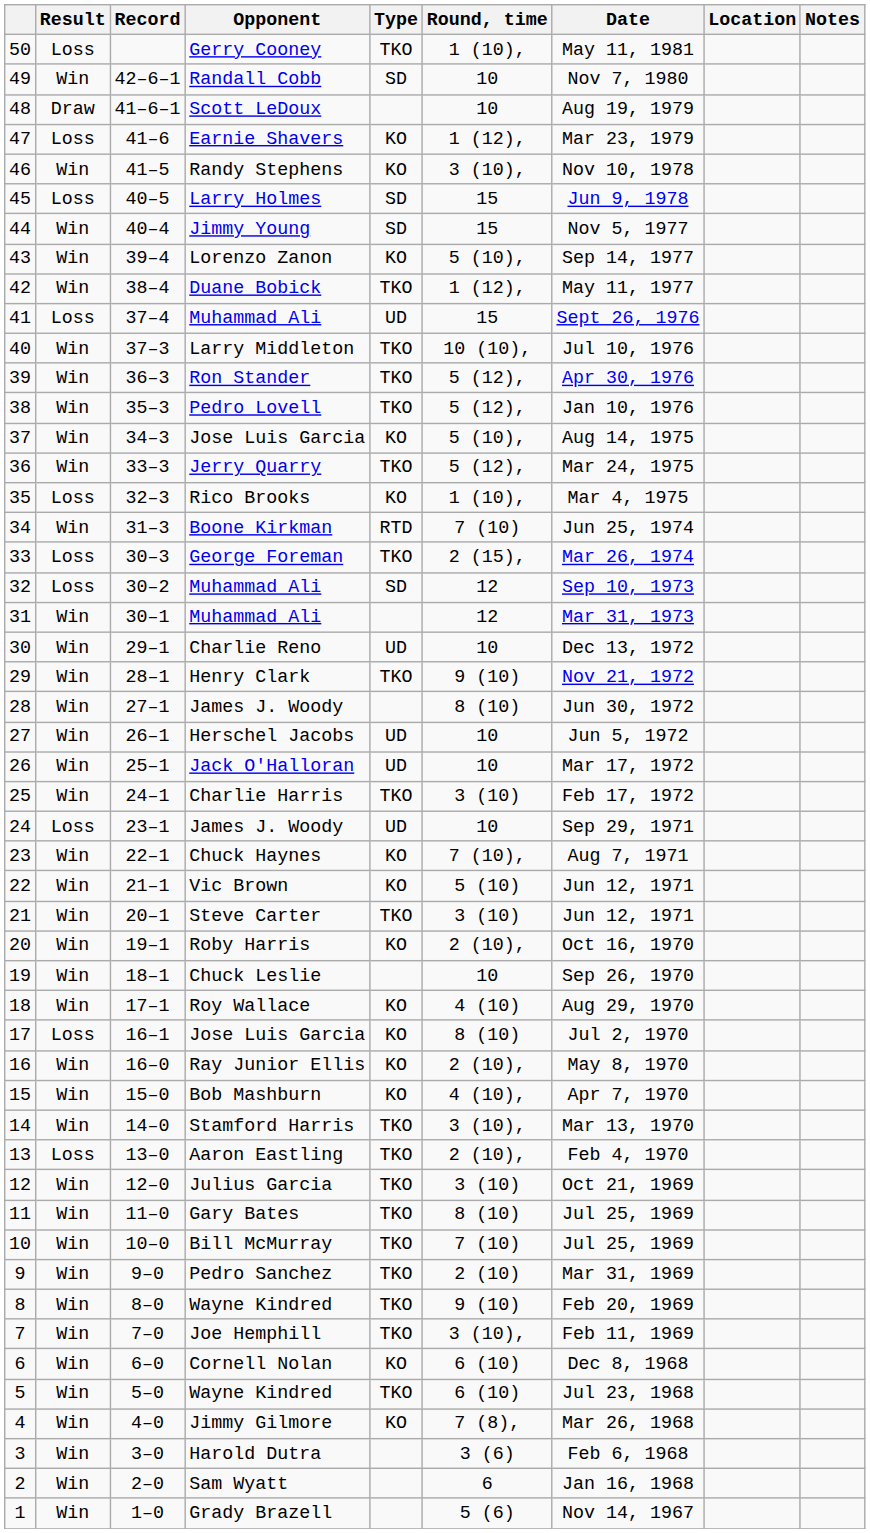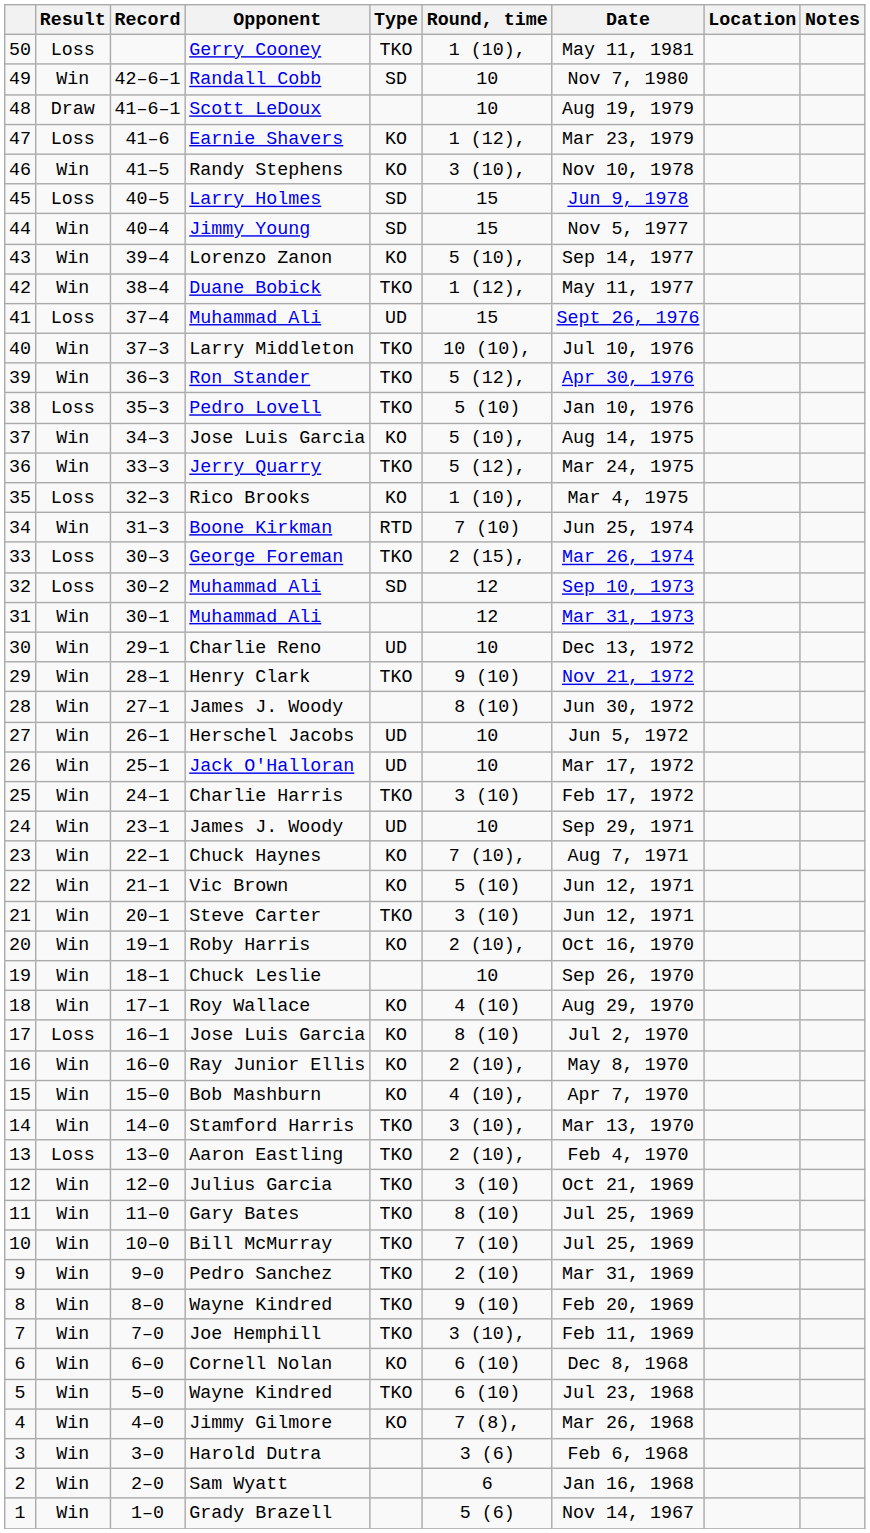 <table class="wikitable">
 <tr>
 <th></th>
 <th>Result</th>
 <th>Record</th>
 <th>Opponent</th>
 <th>Type</th>
 <th>Round, time</th>
 <th>Date</th>
 <th>Location</th>
 <th>Notes</th>
 </tr>
 <tr align=center>
 <td>50</td>
 <td>Loss</td>
 <td></td>
 <td style="text-align:left;"><a href='#'>Gerry Cooney</a></td>
 <td>TKO</td>
 <td>1 (10), </td>
 <td>May 11, 1981</td>
 <td style="text-align:left;"></td>
 <td></td>
 </tr>
 <tr align=center>
 <td>49</td>
 <td>Win</td>
 <td>42–6–1</td>
 <td style="text-align:left;"><a href='#'>Randall Cobb</a></td>
 <td>SD</td>
 <td>10</td>
 <td>Nov 7, 1980</td>
 <td style="text-align:left;"></td>
 <td></td>
 </tr>
 <tr align=center>
 <td>48</td>
 <td>Draw</td>
 <td>41–6–1</td>
 <td style="text-align:left;"><a href='#'>Scott LeDoux</a></td>
 <td></td>
 <td>10</td>
 <td>Aug 19, 1979</td>
 <td style="text-align:left;"></td>
 <td></td>
 </tr>
 <tr align=center>
 <td>47</td>
 <td>Loss</td>
 <td>41–6</td>
 <td style="text-align:left;"><a href='#'>Earnie Shavers</a></td>
 <td>KO</td>
 <td>1 (12), </td>
 <td>Mar 23, 1979</td>
 <td style="text-align:left;"></td>
 <td></td>
 </tr>
 <tr align=center>
 <td>46</td>
 <td>Win</td>
 <td>41–5</td>
 <td style="text-align:left;">Randy Stephens</td>
 <td>KO</td>
 <td>3 (10), </td>
 <td>Nov 10, 1978</td>
 <td style="text-align:left;"></td>
 <td></td>
 </tr>
 <tr align=center>
 <td>45</td>
 <td>Loss</td>
 <td>40–5</td>
 <td style="text-align:left;"><a href='#'>Larry Holmes</a></td>
 <td>SD</td>
 <td>15</td>
 <td><a href='#'>Jun 9, 1978</a></td>
 <td style="text-align:left;"></td>
 <td style="text-align:left;"></td>
 </tr>
 <tr align=center>
 <td>44</td>
 <td>Win</td>
 <td>40–4</td>
 <td style="text-align:left;"><a href='#'>Jimmy Young</a></td>
 <td>SD</td>
 <td>15</td>
 <td>Nov 5, 1977</td>
 <td style="text-align:left;"></td>
 <td style="text-align:left;"></td>
 </tr>
 <tr align=center>
 <td>43</td>
 <td>Win</td>
 <td>39–4</td>
 <td style="text-align:left;">Lorenzo Zanon</td>
 <td>KO</td>
 <td>5 (10), </td>
 <td>Sep 14, 1977</td>
 <td style="text-align:left;"></td>
 <td></td>
 </tr>
 <tr align=center>
 <td>42</td>
 <td>Win</td>
 <td>38–4</td>
 <td style="text-align:left;"><a href='#'>Duane Bobick</a></td>
 <td>TKO</td>
 <td>1 (12), </td>
 <td>May 11, 1977</td>
 <td style="text-align:left;"></td>
 <td></td>
 </tr>
 <tr align=center>
 <td>41</td>
 <td>Loss</td>
 <td>37–4</td>
 <td style="text-align:left;"><a href='#'>Muhammad Ali</a></td>
 <td>UD</td>
 <td>15</td>
 <td><a href='#'>Sept 26, 1976</a></td>
 <td style="text-align:left;"></td>
 <td style="text-align:left;"></td>
 </tr>
 <tr align=center>
 <td>40</td>
 <td>Win</td>
 <td>37–3</td>
 <td style="text-align:left;">Larry Middleton</td>
 <td>TKO</td>
 <td>10 (10), </td>
 <td>Jul 10, 1976</td>
 <td style="text-align:left;"></td>
 <td></td>
 </tr>
 <tr align=center>
 <td>39</td>
 <td>Win</td>
 <td>36–3</td>
 <td style="text-align:left;"><a href='#'>Ron Stander</a></td>
 <td>TKO</td>
 <td>5 (12), </td>
 <td><a href='#'>Apr 30, 1976</a></td>
 <td style="text-align:left;"></td>
 <td></td>
 </tr>
 <tr align=center>
 <td>38</td>
-<td>Win</td>
+<td>Loss</td>
 <td>35–3</td>
 <td style="text-align:left;"><a href='#'>Pedro Lovell</a></td>
 <td>TKO</td>
-<td>5 (12), </td>
+<td>5 (10)</td>
 <td>Jan 10, 1976</td>
 <td style="text-align:left;"></td>
 <td></td>
 </tr>
 <tr align=center>
 <td>37</td>
 <td>Win</td>
 <td>34–3</td>
 <td style="text-align:left;">Jose Luis Garcia</td>
 <td>KO</td>
 <td>5 (10), </td>
 <td>Aug 14, 1975</td>
 <td style="text-align:left;"></td>
 <td></td>
 </tr>
 <tr align=center>
 <td>36</td>
 <td>Win</td>
 <td>33–3</td>
 <td style="text-align:left;"><a href='#'>Jerry Quarry</a></td>
 <td>TKO</td>
 <td>5 (12), </td>
 <td>Mar 24, 1975</td>
 <td style="text-align:left;"></td>
 <td style="text-align:left;"></td>
 </tr>
 <tr align=center>
 <td>35</td>
 <td>Loss</td>
 <td>32–3</td>
 <td style="text-align:left;">Rico Brooks</td>
 <td>KO</td>
 <td>1 (10), </td>
 <td>Mar 4, 1975</td>
 <td style="text-align:left;"></td>
 <td></td>
 </tr>
 <tr align=center>
 <td>34</td>
 <td>Win</td>
 <td>31–3</td>
 <td style="text-align:left;"><a href='#'>Boone Kirkman</a></td>
 <td>RTD</td>
 <td>7 (10)</td>
 <td>Jun 25, 1974</td>
 <td style="text-align:left;"></td>
 <td></td>
 </tr>
 <tr align=center>
 <td>33</td>
 <td>Loss</td>
 <td>30–3</td>
 <td style="text-align:left;"><a href='#'>George Foreman</a></td>
 <td>TKO</td>
 <td>2 (15), </td>
 <td><a href='#'>Mar 26, 1974</a></td>
 <td style="text-align:left;"></td>
 <td style="text-align:left;"></td>
 </tr>
 <tr align=center>
 <td>32</td>
 <td>Loss</td>
 <td>30–2</td>
 <td style="text-align:left;"><a href='#'>Muhammad Ali</a></td>
 <td>SD</td>
 <td>12</td>
 <td><a href='#'>Sep 10, 1973</a></td>
 <td style="text-align:left;"></td>
 <td style="text-align:left;"></td>
 </tr>
 <tr align=center>
 <td>31</td>
 <td>Win</td>
 <td>30–1</td>
 <td style="text-align:left;"><a href='#'>Muhammad Ali</a></td>
 <td></td>
 <td>12</td>
 <td><a href='#'>Mar 31, 1973</a></td>
 <td style="text-align:left;"></td>
 <td style="text-align:left;"></td>
 </tr>
 <tr align=center>
 <td>30</td>
 <td>Win</td>
 <td>29–1</td>
 <td style="text-align:left;">Charlie Reno</td>
 <td>UD</td>
 <td>10</td>
 <td>Dec 13, 1972</td>
 <td style="text-align:left;"></td>
 <td></td>
 </tr>
 <tr align=center>
 <td>29</td>
 <td>Win</td>
 <td>28–1</td>
 <td style="text-align:left;">Henry Clark</td>
 <td>TKO</td>
 <td>9 (10)</td>
 <td><a href='#'>Nov 21, 1972</a></td>
 <td style="text-align:left;"></td>
 <td></td>
 </tr>
 <tr align=center>
 <td>28</td>
 <td>Win</td>
 <td>27–1</td>
 <td style="text-align:left;">James J. Woody</td>
 <td></td>
 <td>8 (10)</td>
 <td>Jun 30, 1972</td>
 <td style="text-align:left;"></td>
 <td></td>
 </tr>
 <tr align=center>
 <td>27</td>
 <td>Win</td>
 <td>26–1</td>
 <td style="text-align:left;">Herschel Jacobs</td>
 <td>UD</td>
 <td>10</td>
 <td>Jun 5, 1972</td>
 <td style="text-align:left;"></td>
 <td></td>
 </tr>
 <tr align=center>
 <td>26</td>
 <td>Win</td>
 <td>25–1</td>
 <td style="text-align:left;"><a href='#'>Jack O'Halloran</a></td>
 <td>UD</td>
 <td>10</td>
 <td>Mar 17, 1972</td>
 <td style="text-align:left;"></td>
 <td></td>
 </tr>
 <tr align=center>
 <td>25</td>
 <td>Win</td>
 <td>24–1</td>
 <td style="text-align:left;">Charlie Harris</td>
 <td>TKO</td>
 <td>3 (10)</td>
 <td>Feb 17, 1972</td>
 <td style="text-align:left;"></td>
 <td></td>
 </tr>
 <tr align=center>
 <td>24</td>
-<td>Loss</td>
+<td>Win</td>
 <td>23–1</td>
 <td style="text-align:left;">James J. Woody</td>
 <td>UD</td>
 <td>10</td>
 <td>Sep 29, 1971</td>
 <td style="text-align:left;"></td>
 <td></td>
 </tr>
 <tr align=center>
 <td>23</td>
 <td>Win</td>
 <td>22–1</td>
 <td style="text-align:left;">Chuck Haynes</td>
 <td>KO</td>
 <td>7 (10), </td>
 <td>Aug 7, 1971</td>
 <td style="text-align:left;"></td>
 <td></td>
 </tr>
 <tr align=center>
 <td>22</td>
 <td>Win</td>
 <td>21–1</td>
 <td style="text-align:left;">Vic Brown</td>
 <td>KO</td>
 <td>5 (10)</td>
 <td>Jun 12, 1971</td>
 <td style="text-align:left;"></td>
 <td></td>
 </tr>
 <tr align=center>
 <td>21</td>
 <td>Win</td>
 <td>20–1</td>
 <td style="text-align:left;">Steve Carter</td>
 <td>TKO</td>
 <td>3 (10)</td>
 <td>Jun 12, 1971</td>
 <td style="text-align:left;"></td>
 <td></td>
 </tr>
 <tr align=center>
 <td>20</td>
 <td>Win</td>
 <td>19–1</td>
 <td style="text-align:left;">Roby Harris</td>
 <td>KO</td>
 <td>2 (10), </td>
 <td>Oct 16, 1970</td>
 <td style="text-align:left;"></td>
 <td></td>
 </tr>
 <tr align=center>
 <td>19</td>
 <td>Win</td>
 <td>18–1</td>
 <td style="text-align:left;">Chuck Leslie</td>
 <td></td>
 <td>10</td>
 <td>Sep 26, 1970</td>
 <td style="text-align:left;"></td>
 <td></td>
 </tr>
 <tr align=center>
 <td>18</td>
 <td>Win</td>
 <td>17–1</td>
 <td style="text-align:left;">Roy Wallace</td>
 <td>KO</td>
 <td>4 (10)</td>
 <td>Aug 29, 1970</td>
 <td style="text-align:left;"></td>
 <td></td>
 </tr>
 <tr align=center>
 <td>17</td>
 <td>Loss</td>
 <td>16–1</td>
 <td style="text-align:left;">Jose Luis Garcia</td>
 <td>KO</td>
 <td>8 (10)</td>
 <td>Jul 2, 1970</td>
 <td style="text-align:left;"></td>
 <td></td>
 </tr>
 <tr align=center>
 <td>16</td>
 <td>Win</td>
 <td>16–0</td>
 <td style="text-align:left;">Ray Junior Ellis</td>
 <td>KO</td>
 <td>2 (10), </td>
 <td>May 8, 1970</td>
 <td style="text-align:left;"></td>
 <td></td>
 </tr>
 <tr align=center>
 <td>15</td>
 <td>Win</td>
 <td>15–0</td>
 <td style="text-align:left;">Bob Mashburn</td>
 <td>KO</td>
 <td>4 (10), </td>
 <td>Apr 7, 1970</td>
 <td style="text-align:left;"></td>
 <td></td>
 </tr>
 <tr align=center>
 <td>14</td>
 <td>Win</td>
 <td>14–0</td>
 <td style="text-align:left;">Stamford Harris</td>
 <td>TKO</td>
 <td>3 (10), </td>
 <td>Mar 13, 1970</td>
 <td style="text-align:left;"></td>
 <td></td>
 </tr>
 <tr align=center>
 <td>13</td>
 <td>Loss</td>
 <td>13–0</td>
 <td style="text-align:left;">Aaron Eastling</td>
 <td>TKO</td>
 <td>2 (10), </td>
 <td>Feb 4, 1970</td>
 <td style="text-align:left;"></td>
 <td></td>
 </tr>
 <tr align=center>
 <td>12</td>
 <td>Win</td>
 <td>12–0</td>
 <td style="text-align:left;">Julius Garcia</td>
 <td>TKO</td>
 <td>3 (10)</td>
 <td>Oct 21, 1969</td>
 <td style="text-align:left;"></td>
 <td></td>
 </tr>
 <tr align=center>
 <td>11</td>
 <td>Win</td>
 <td>11–0</td>
 <td style="text-align:left;">Gary Bates</td>
 <td>TKO</td>
 <td>8 (10)</td>
 <td>Jul 25, 1969</td>
 <td style="text-align:left;"></td>
 <td></td>
 </tr>
 <tr align=center>
 <td>10</td>
 <td>Win</td>
 <td>10–0</td>
 <td style="text-align:left;">Bill McMurray</td>
 <td>TKO</td>
 <td>7 (10)</td>
 <td>Jul 25, 1969</td>
 <td style="text-align:left;"></td>
 <td></td>
 </tr>
 <tr align=center>
 <td>9</td>
 <td>Win</td>
 <td>9–0</td>
 <td style="text-align:left;">Pedro Sanchez</td>
 <td>TKO</td>
 <td>2 (10)</td>
 <td>Mar 31, 1969</td>
 <td style="text-align:left;"></td>
 <td></td>
 </tr>
 <tr align=center>
 <td>8</td>
 <td>Win</td>
 <td>8–0</td>
 <td style="text-align:left;">Wayne Kindred</td>
 <td>TKO</td>
 <td>9 (10)</td>
 <td>Feb 20, 1969</td>
 <td style="text-align:left;"></td>
 <td></td>
 </tr>
 <tr align=center>
 <td>7</td>
 <td>Win</td>
 <td>7–0</td>
 <td style="text-align:left;">Joe Hemphill</td>
 <td>TKO</td>
 <td>3 (10), </td>
 <td>Feb 11, 1969</td>
 <td style="text-align:left;"></td>
 <td></td>
 </tr>
 <tr align=center>
 <td>6</td>
 <td>Win</td>
 <td>6–0</td>
 <td style="text-align:left;">Cornell Nolan</td>
 <td>KO</td>
 <td>6 (10)</td>
 <td>Dec 8, 1968</td>
 <td style="text-align:left;"></td>
 <td></td>
 </tr>
 <tr align=center>
 <td>5</td>
 <td>Win</td>
 <td>5–0</td>
 <td style="text-align:left;">Wayne Kindred</td>
 <td>TKO</td>
 <td>6 (10)</td>
 <td>Jul 23, 1968</td>
 <td style="text-align:left;"></td>
 <td></td>
 </tr>
 <tr align=center>
 <td>4</td>
 <td>Win</td>
 <td>4–0</td>
 <td style="text-align:left;">Jimmy Gilmore</td>
 <td>KO</td>
 <td>7 (8), </td>
 <td>Mar 26, 1968</td>
 <td style="text-align:left;"></td>
 <td></td>
 </tr>
 <tr align=center>
 <td>3</td>
 <td>Win</td>
 <td>3–0</td>
 <td style="text-align:left;">Harold Dutra</td>
 <td></td>
 <td>3 (6)</td>
 <td>Feb 6, 1968</td>
 <td style="text-align:left;"></td>
 <td></td>
 </tr>
 <tr align=center>
 <td>2</td>
 <td>Win</td>
 <td>2–0</td>
 <td style="text-align:left;">Sam Wyatt</td>
 <td></td>
 <td>6</td>
 <td>Jan 16, 1968</td>
 <td style="text-align:left;"></td>
 <td></td>
 </tr>
 <tr align=center>
 <td>1</td>
 <td>Win</td>
 <td>1–0</td>
 <td style="text-align:left;">Grady Brazell</td>
 <td></td>
 <td>5 (6)</td>
 <td>Nov 14, 1967</td>
 <td style="text-align:left;"></td>
 <td></td>
 </tr>
 </table>
